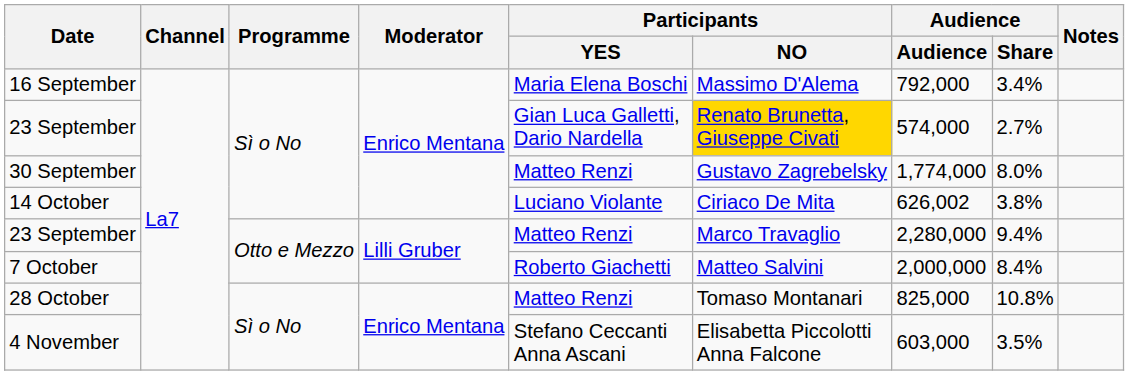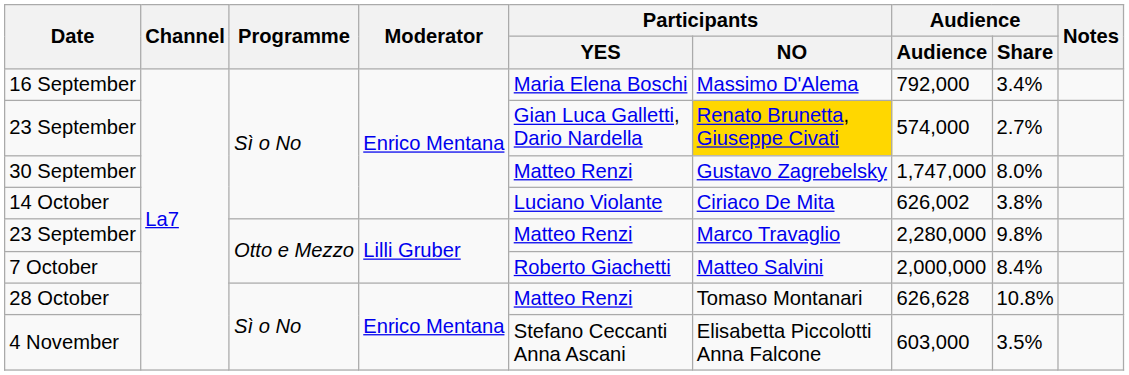 <table class="wikitable">
 <tr>
 <th rowspan="2">Date</th>
 <th rowspan="2">Channel</th>
 <th rowspan="2">Programme</th>
 <th rowspan="2">Moderator</th>
 <th colspan="2">Participants</th>
 <th colspan="2">Audience</th>
 <th rowspan="2">Notes</th>
 </tr>
 <tr>
 <th> YES</th>
 <th> NO</th>
 <th>Audience</th>
 <th>Share</th>
 </tr>
 <tr>
 <td style="white-space: nowrap;">16 September</td>
 <td rowspan="10"><a href='#'>La7</a></td>
 <td rowspan="4"><em>Sì o No</em></td>
 <td rowspan="4" style="white-space: nowrap;"><a href='#'>Enrico Mentana</a></td>
 <td><a href='#'>Maria Elena Boschi</a></td>
 <td><a href='#'>Massimo D'Alema</a></td>
 <td>792,000</td>
 <td>3.4%</td>
 <td></td>
 </tr>
 <tr>
 <td>23 September</td>
 <td><a href='#'>Gian Luca Galletti</a>,<br><a href='#'>Dario Nardella</a></td>
 <td style="background: gold;"><a href='#'>Renato Brunetta</a>,<br><a href='#'>Giuseppe Civati</a></td>
 <td>574,000</td>
 <td>2.7%</td>
 <td></td>
 </tr>
 <tr>
 <td>30 September</td>
 <td><a href='#'>Matteo Renzi</a></td>
 <td><a href='#'>Gustavo Zagrebelsky</a></td>
-<td>1,774,000</td>
+<td>1,747,000</td>
 <td>8.0%</td>
 <td></td>
 </tr>
 <tr>
 <td>14 October</td>
 <td><a href='#'>Luciano Violante</a></td>
 <td><a href='#'>Ciriaco De Mita</a></td>
 <td>626,002</td>
 <td>3.8%</td>
 <td></td>
 </tr>
 <tr>
 <td>23 September</td>
 <td rowspan=2><em>Otto e Mezzo</em></td>
 <td rowspan=2><a href='#'>Lilli Gruber</a></td>
 <td><a href='#'>Matteo Renzi</a></td>
 <td><a href='#'>Marco Travaglio</a></td>
 <td>2,280,000</td>
-<td>9.4%</td>
+<td>9.8%</td>
 <td></td>
 </tr>
 <tr>
 <td>7 October</td>
 <td><a href='#'>Roberto Giachetti</a></td>
 <td><a href='#'>Matteo Salvini</a></td>
 <td>2,000,000</td>
 <td>8.4%</td>
 <td></td>
 </tr>
 <tr>
 <td style="white-space: nowrap;">28 October</td>
 <td rowspan="2"><em>Sì o No</em></td>
 <td rowspan="2" style="white-space: nowrap;"><a href='#'>Enrico Mentana</a></td>
 <td><a href='#'>Matteo Renzi</a></td>
 <td>Tomaso Montanari</td>
-<td>825,000</td>
+<td>626,628</td>
 <td>10.8%</td>
 <td></td>
 </tr>
 <tr>
 <td>4 November</td>
 <td>Stefano Ceccanti <br> Anna Ascani</td>
 <td>Elisabetta Piccolotti <br> Anna Falcone</td>
 <td>603,000</td>
 <td>3.5%</td>
 <td></td>
 </tr>
 </table>
